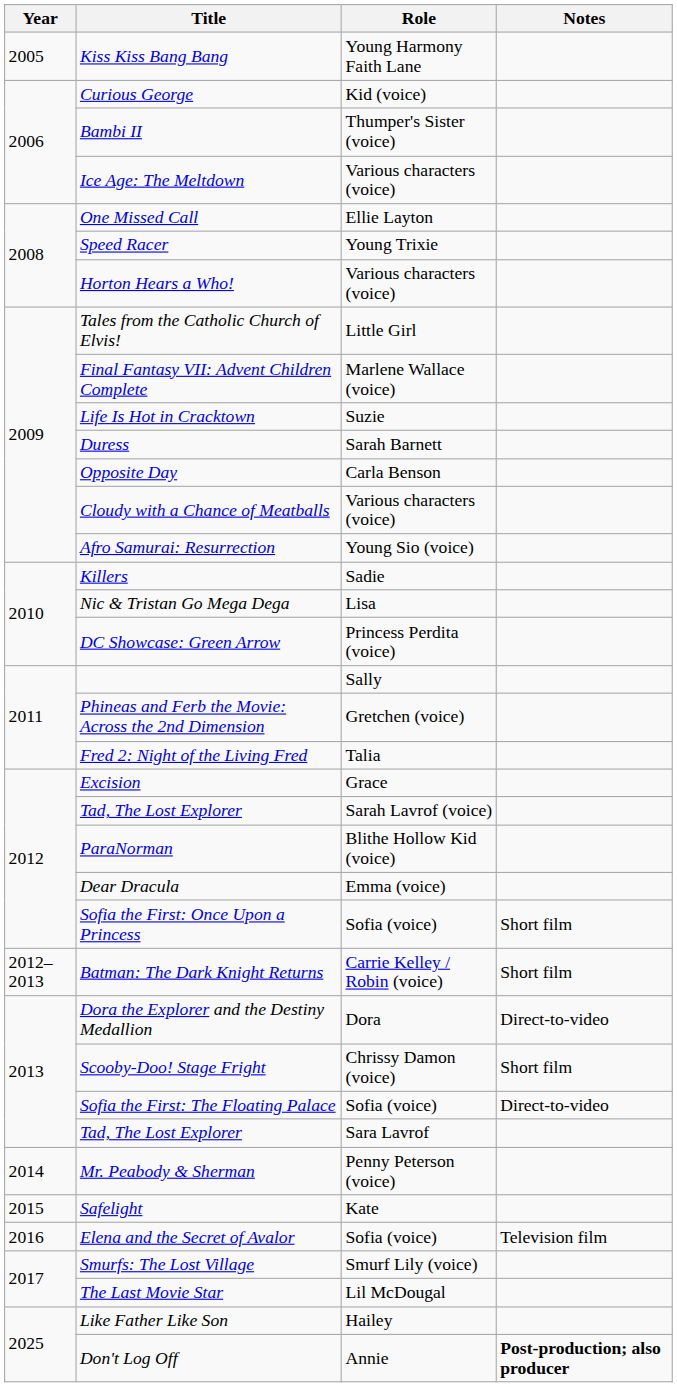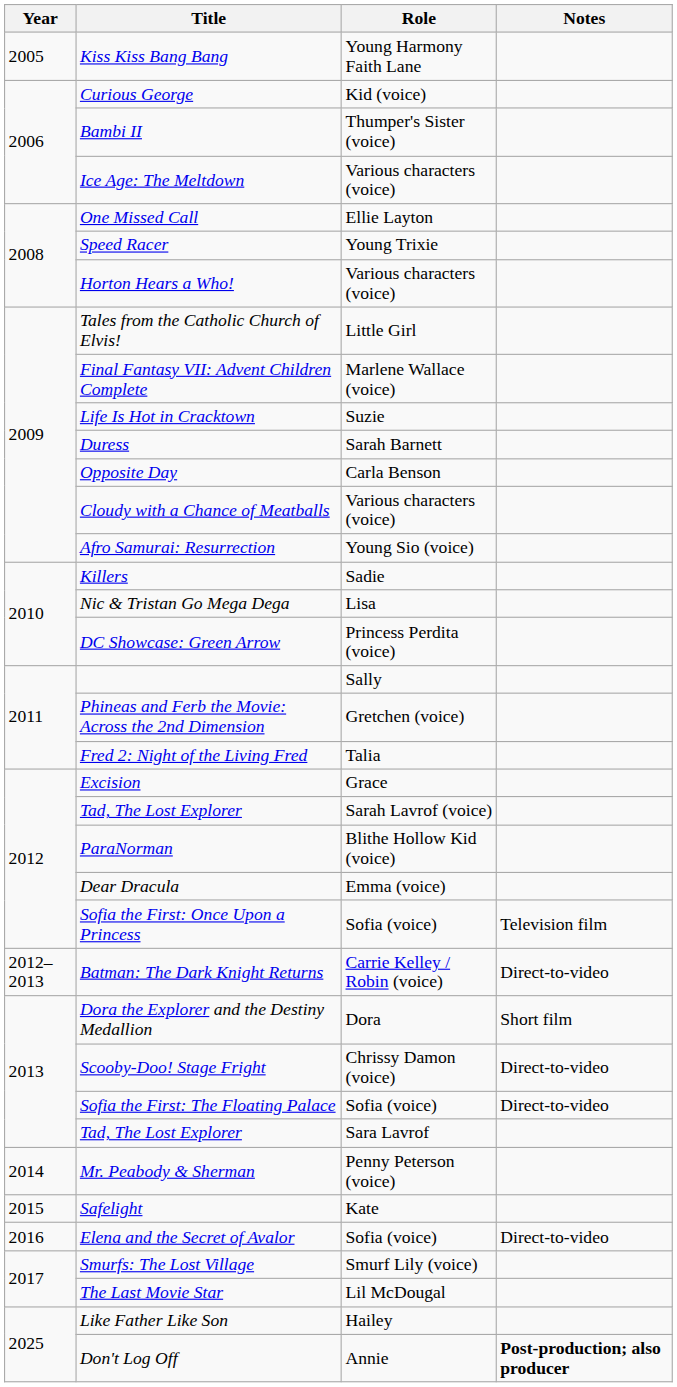 <table class="wikitable sortable">
 <tr>
 <th>Year</th>
 <th>Title</th>
 <th>Role</th>
 <th class="unsortable">Notes</th>
 </tr>
 <tr>
 <td>2005</td>
 <td><em><a href='#'>Kiss Kiss Bang Bang</a></em></td>
 <td>Young Harmony Faith Lane</td>
 <td></td>
 </tr>
 <tr>
 <td rowspan="3">2006</td>
 <td><em><a href='#'>Curious George</a></em></td>
 <td>Kid (voice)</td>
 <td></td>
 </tr>
 <tr>
 <td><em><a href='#'>Bambi II</a></em></td>
 <td>Thumper's Sister (voice)</td>
 <td></td>
 </tr>
 <tr>
 <td><em><a href='#'>Ice Age: The Meltdown</a></em></td>
 <td>Various characters (voice)</td>
 <td></td>
 </tr>
 <tr>
 <td rowspan="3">2008</td>
 <td><em><a href='#'>One Missed Call</a></em></td>
 <td>Ellie Layton</td>
 <td></td>
 </tr>
 <tr>
 <td><em><a href='#'>Speed Racer</a></em></td>
 <td>Young Trixie</td>
 <td></td>
 </tr>
 <tr>
 <td><em><a href='#'>Horton Hears a Who!</a></em></td>
 <td>Various characters (voice)</td>
 <td></td>
 </tr>
 <tr>
 <td rowspan="7">2009</td>
 <td><em>Tales from the Catholic Church of Elvis!</em></td>
 <td>Little Girl</td>
 <td></td>
 </tr>
 <tr>
 <td><em><a href='#'>Final Fantasy VII: Advent Children Complete</a></em></td>
 <td>Marlene Wallace (voice)</td>
 <td></td>
 </tr>
 <tr>
 <td><em><a href='#'>Life Is Hot in Cracktown</a></em></td>
 <td>Suzie</td>
 <td></td>
 </tr>
 <tr>
 <td><em><a href='#'>Duress</a></em></td>
 <td>Sarah Barnett</td>
 <td></td>
 </tr>
 <tr>
 <td><em><a href='#'>Opposite Day</a></em></td>
 <td>Carla Benson</td>
 <td></td>
 </tr>
 <tr>
 <td><em><a href='#'>Cloudy with a Chance of Meatballs</a></em></td>
 <td>Various characters (voice)</td>
 <td></td>
 </tr>
 <tr>
 <td><em><a href='#'>Afro Samurai: Resurrection</a></em></td>
 <td>Young Sio (voice)</td>
 <td></td>
 </tr>
 <tr>
 <td rowspan="3">2010</td>
 <td><em><a href='#'>Killers</a></em></td>
 <td>Sadie</td>
 <td></td>
 </tr>
 <tr>
 <td><em>Nic & Tristan Go Mega Dega</em></td>
 <td>Lisa</td>
 <td></td>
 </tr>
 <tr>
 <td><em><a href='#'>DC Showcase: Green Arrow</a></em></td>
 <td>Princess Perdita (voice)</td>
 <td></td>
 </tr>
 <tr>
 <td rowspan="3">2011</td>
 <td><em></em></td>
 <td>Sally</td>
 <td></td>
 </tr>
 <tr>
 <td><em><a href='#'>Phineas and Ferb the Movie: Across the 2nd Dimension</a></em></td>
 <td>Gretchen (voice)</td>
 <td></td>
 </tr>
 <tr>
 <td><em><a href='#'>Fred 2: Night of the Living Fred</a></em></td>
 <td>Talia</td>
 <td></td>
 </tr>
 <tr>
 <td rowspan="5">2012</td>
 <td><em><a href='#'>Excision</a></em></td>
 <td>Grace</td>
 <td></td>
 </tr>
 <tr>
 <td><em><a href='#'>Tad, The Lost Explorer</a></em></td>
 <td>Sarah Lavrof (voice)</td>
 <td></td>
 </tr>
 <tr>
 <td><em><a href='#'>ParaNorman</a></em></td>
 <td>Blithe Hollow Kid (voice)</td>
 <td></td>
 </tr>
 <tr>
 <td><em>Dear Dracula</em></td>
 <td>Emma (voice)</td>
 <td></td>
 </tr>
 <tr>
 <td><em><a href='#'>Sofia the First: Once Upon a Princess</a></em></td>
 <td>Sofia (voice)</td>
-<td>Short film</td>
+<td>Television film</td>
 </tr>
 <tr>
 <td>2012–2013</td>
 <td><em><a href='#'>Batman: The Dark Knight Returns</a></em></td>
 <td><a href='#'>Carrie Kelley / Robin</a> (voice)</td>
-<td>Short film</td>
+<td>Direct-to-video</td>
 </tr>
 <tr>
 <td rowspan="4">2013</td>
 <td><em><a href='#'>Dora the Explorer</a> and the Destiny Medallion</em></td>
 <td>Dora</td>
-<td>Direct-to-video</td>
+<td>Short film</td>
 </tr>
 <tr>
 <td><em><a href='#'>Scooby-Doo! Stage Fright</a></em></td>
 <td>Chrissy Damon (voice)</td>
-<td>Short film</td>
+<td>Direct-to-video</td>
 </tr>
 <tr>
 <td><em><a href='#'>Sofia the First: The Floating Palace</a></em></td>
 <td>Sofia (voice)</td>
 <td>Direct-to-video</td>
 </tr>
 <tr>
 <td><em><a href='#'>Tad, The Lost Explorer</a></em></td>
 <td>Sara Lavrof</td>
 <td></td>
 </tr>
 <tr>
 <td>2014</td>
 <td><em><a href='#'>Mr. Peabody & Sherman</a></em></td>
 <td>Penny Peterson (voice)</td>
 <td></td>
 </tr>
 <tr>
 <td>2015</td>
 <td><em><a href='#'>Safelight</a></em></td>
 <td>Kate</td>
 <td></td>
 </tr>
 <tr>
 <td>2016</td>
 <td><em><a href='#'>Elena and the Secret of Avalor</a></em></td>
 <td>Sofia (voice)</td>
-<td>Television film</td>
+<td>Direct-to-video</td>
 </tr>
 <tr>
 <td rowspan="2">2017</td>
 <td><em><a href='#'>Smurfs: The Lost Village</a></em></td>
 <td>Smurf Lily (voice)</td>
 <td></td>
 </tr>
 <tr>
 <td><em><a href='#'>The Last Movie Star</a></em></td>
 <td>Lil McDougal</td>
 <td></td>
 </tr>
 <tr>
 <td rowspan="2">2025</td>
 <td><em>Like Father Like Son</em></td>
 <td>Hailey</td>
 <td></td>
 </tr>
 <tr>
 <td><em>Don't Log Off</em></td>
 <td>Annie</td>
 <td><strong>Post-production; also producer</strong></td>
 </tr>
 </table>
